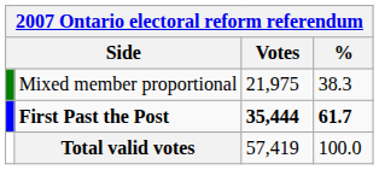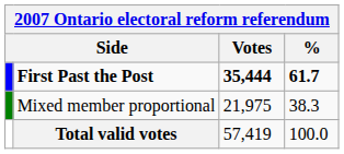 <table class="wikitable" style="font-size: 95%; clear:both">
 <tr style="background-color:#E9E9E9">
 <th colspan=4><a href='#'>2007 Ontario electoral reform referendum</a></th>
 </tr>
 <tr style="background-color:#E9E9E9">
 <th colspan=2 style="width: 130px">Side</th>
 <th style="width: 50px">Votes</th>
 <th style="width: 40px">%</th>
 </tr>
 <tr>
+<td bgcolor="blue"></td>
+<td><strong>First Past the Post</strong></td>
+<td><strong>35,444</strong></td>
+<td><strong>61.7</strong></td>
+</tr>
+<tr>
 <td bgcolor="green"></td>
 <td>Mixed member proportional</td>
 <td>21,975</td>
 <td>38.3</td>
-</tr>
-<tr>
-<td bgcolor="blue"></td>
-<td><strong>First Past the Post</strong></td>
-<td><strong>35,444</strong></td>
-<td><strong>61.7</strong></td>
 </tr>
 <tr>
 <td bgcolor="white"></td>
 <th>Total valid votes</th>
 <td>57,419</td>
 <td>100.0</td>
 </tr>
 </table>
